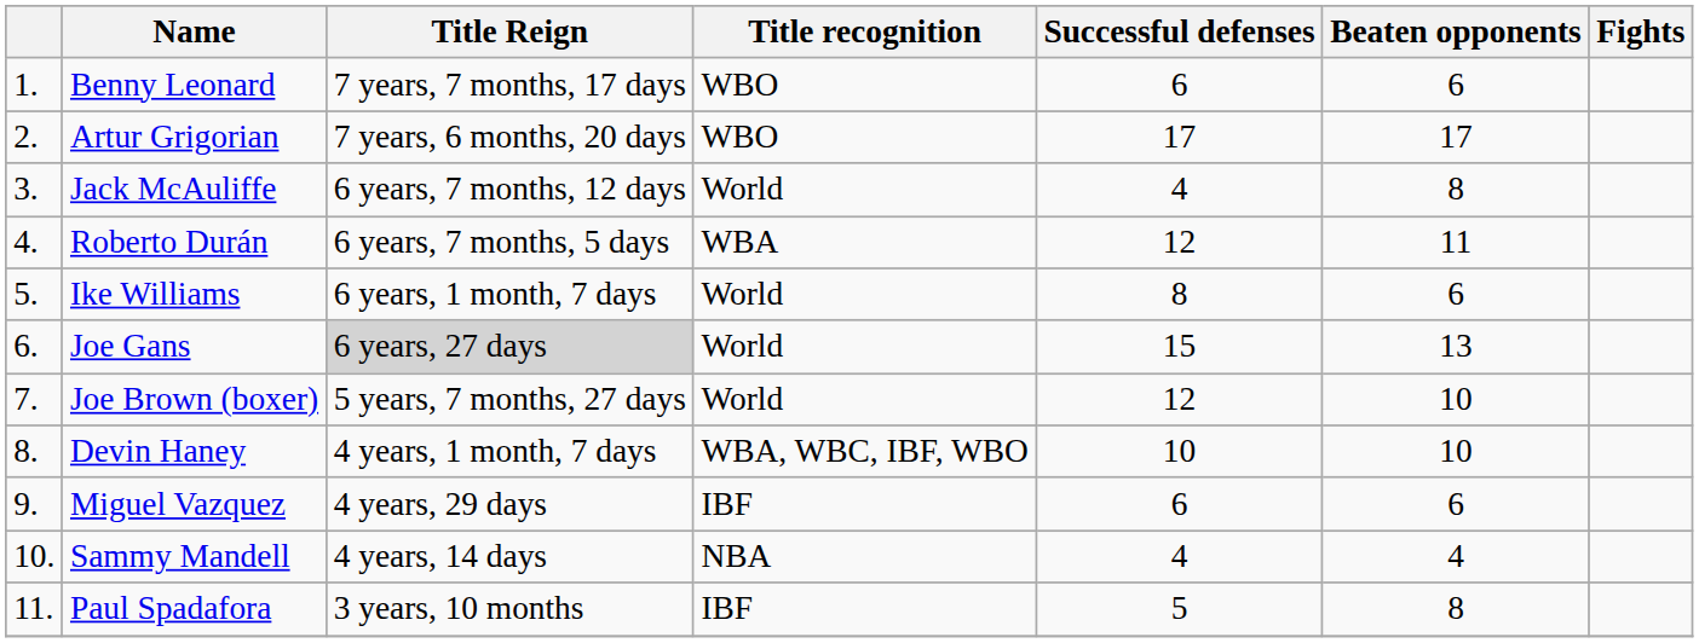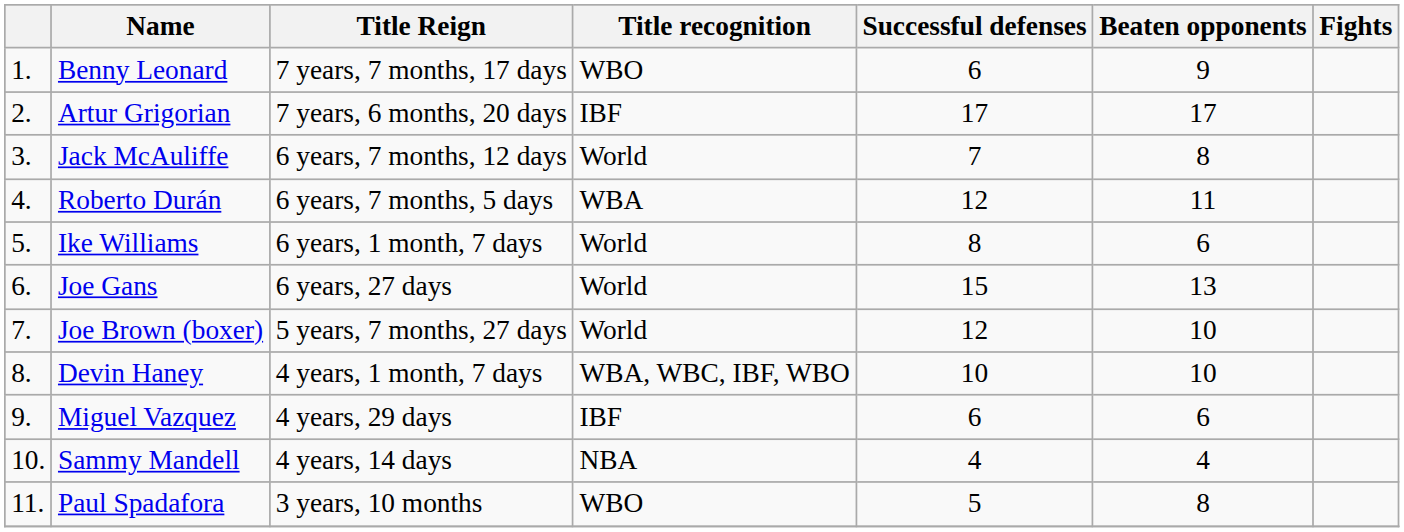 <table class=" sortable wikitable">
 <tr>
 <th></th>
 <th>Name</th>
 <th>Title Reign</th>
 <th>Title recognition</th>
 <th>Successful defenses</th>
 <th>Beaten opponents</th>
 <th>Fights</th>
 </tr>
 <tr>
 <td>1.</td>
 <td><a href='#'>Benny Leonard</a></td>
 <td>7 years, 7 months, 17 days</td>
 <td>WBO</td>
 <td align=" center">6</td>
-<td align=" center">6</td>
+<td align=" center">9</td>
 <td></td>
 </tr>
 <tr>
 <td>2.</td>
 <td><a href='#'>Artur Grigorian</a></td>
 <td>7 years, 6 months, 20 days</td>
-<td>WBO</td>
+<td>IBF</td>
 <td align="center">17</td>
 <td align="center">17</td>
 <td></td>
 </tr>
 <tr>
 <td>3.</td>
 <td><a href='#'>Jack McAuliffe</a></td>
 <td>6 years, 7 months, 12 days</td>
 <td>World</td>
-<td align="center">4</td>
+<td align="center">7</td>
 <td align="center">8</td>
 <td></td>
 </tr>
 <tr>
 <td>4.</td>
 <td><a href='#'>Roberto Durán</a></td>
 <td>6 years, 7 months, 5 days</td>
 <td>WBA</td>
 <td align="center">12</td>
 <td align="center">11</td>
 <td></td>
 </tr>
 <tr>
 <td>5.</td>
 <td><a href='#'>Ike Williams</a></td>
 <td>6 years, 1 month, 7 days</td>
 <td>World</td>
 <td align="center ">8</td>
 <td align="center ">6</td>
 <td></td>
 </tr>
 <tr>
 <td>6.</td>
 <td><a href='#'>Joe Gans</a></td>
-<td style="background: lightgrey;">6 years, 27 days</td>
+<td>6 years, 27 days</td>
 <td>World</td>
 <td align="center">15</td>
 <td align="center">13</td>
 <td></td>
 </tr>
 <tr>
 <td>7.</td>
 <td><a href='#'>Joe Brown (boxer)</a></td>
 <td>5 years, 7 months, 27 days</td>
 <td>World</td>
 <td align="center">12</td>
 <td align="center">10</td>
 <td></td>
 </tr>
 <tr>
 <td>8.</td>
 <td><a href='#'>Devin Haney</a></td>
 <td>4 years, 1 month, 7 days</td>
 <td>WBA, WBC, IBF, WBO</td>
 <td align="center">10</td>
 <td align="center">10</td>
 <td></td>
 </tr>
 <tr>
 <td>9.</td>
 <td><a href='#'>Miguel Vazquez</a></td>
 <td>4 years, 29 days</td>
 <td>IBF</td>
 <td align="center">6</td>
 <td align="center">6</td>
 <td></td>
 </tr>
 <tr>
 <td>10.</td>
 <td><a href='#'>Sammy Mandell</a></td>
 <td>4 years, 14 days</td>
 <td>NBA</td>
 <td align="center">4</td>
 <td align="center">4</td>
 <td></td>
 </tr>
 <tr>
 <td>11.</td>
 <td><a href='#'>Paul Spadafora</a></td>
 <td>3 years, 10 months</td>
-<td>IBF</td>
+<td>WBO</td>
 <td align="center">5</td>
 <td align="center">8</td>
 <td></td>
 </tr>
 <tr>
 </tr>
 </table>
